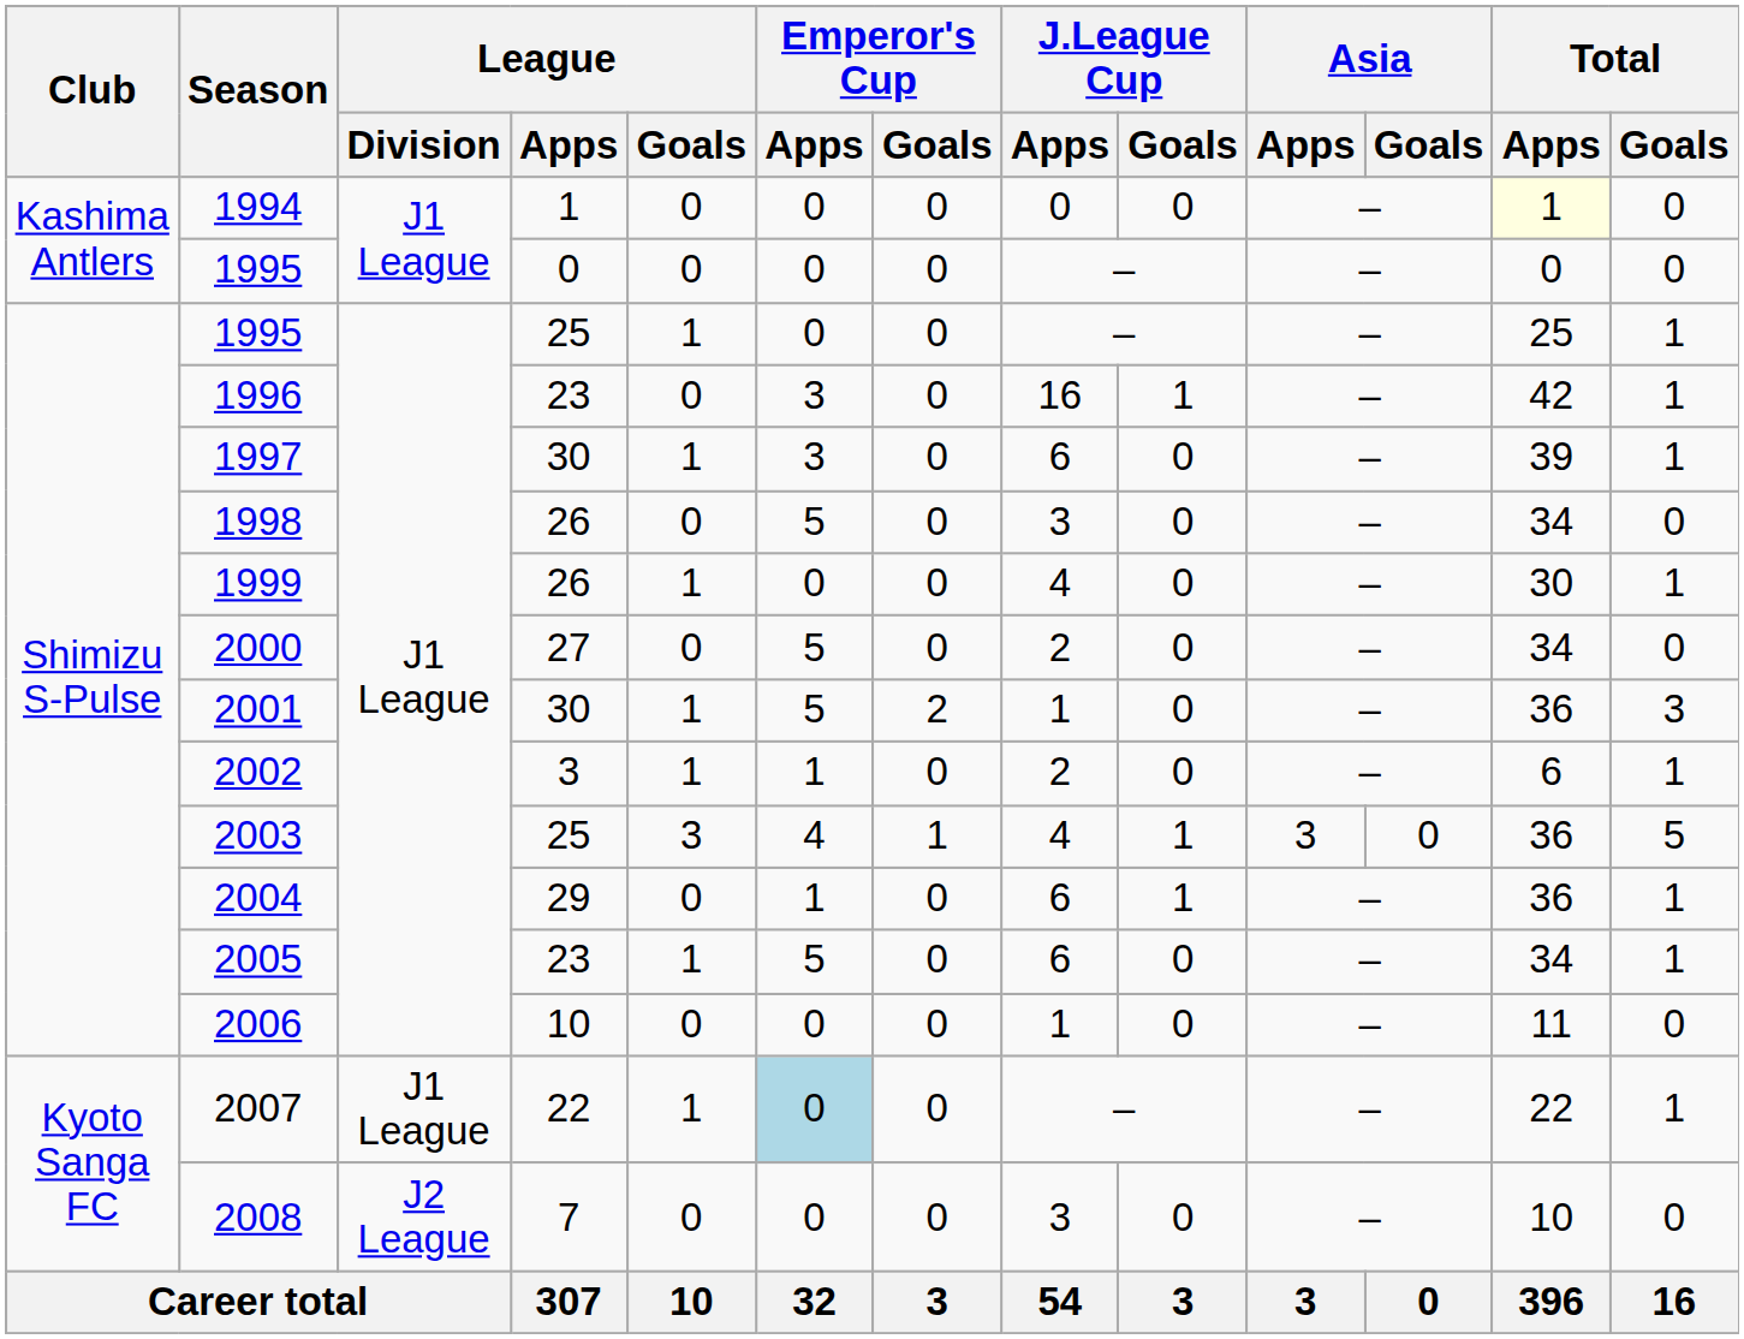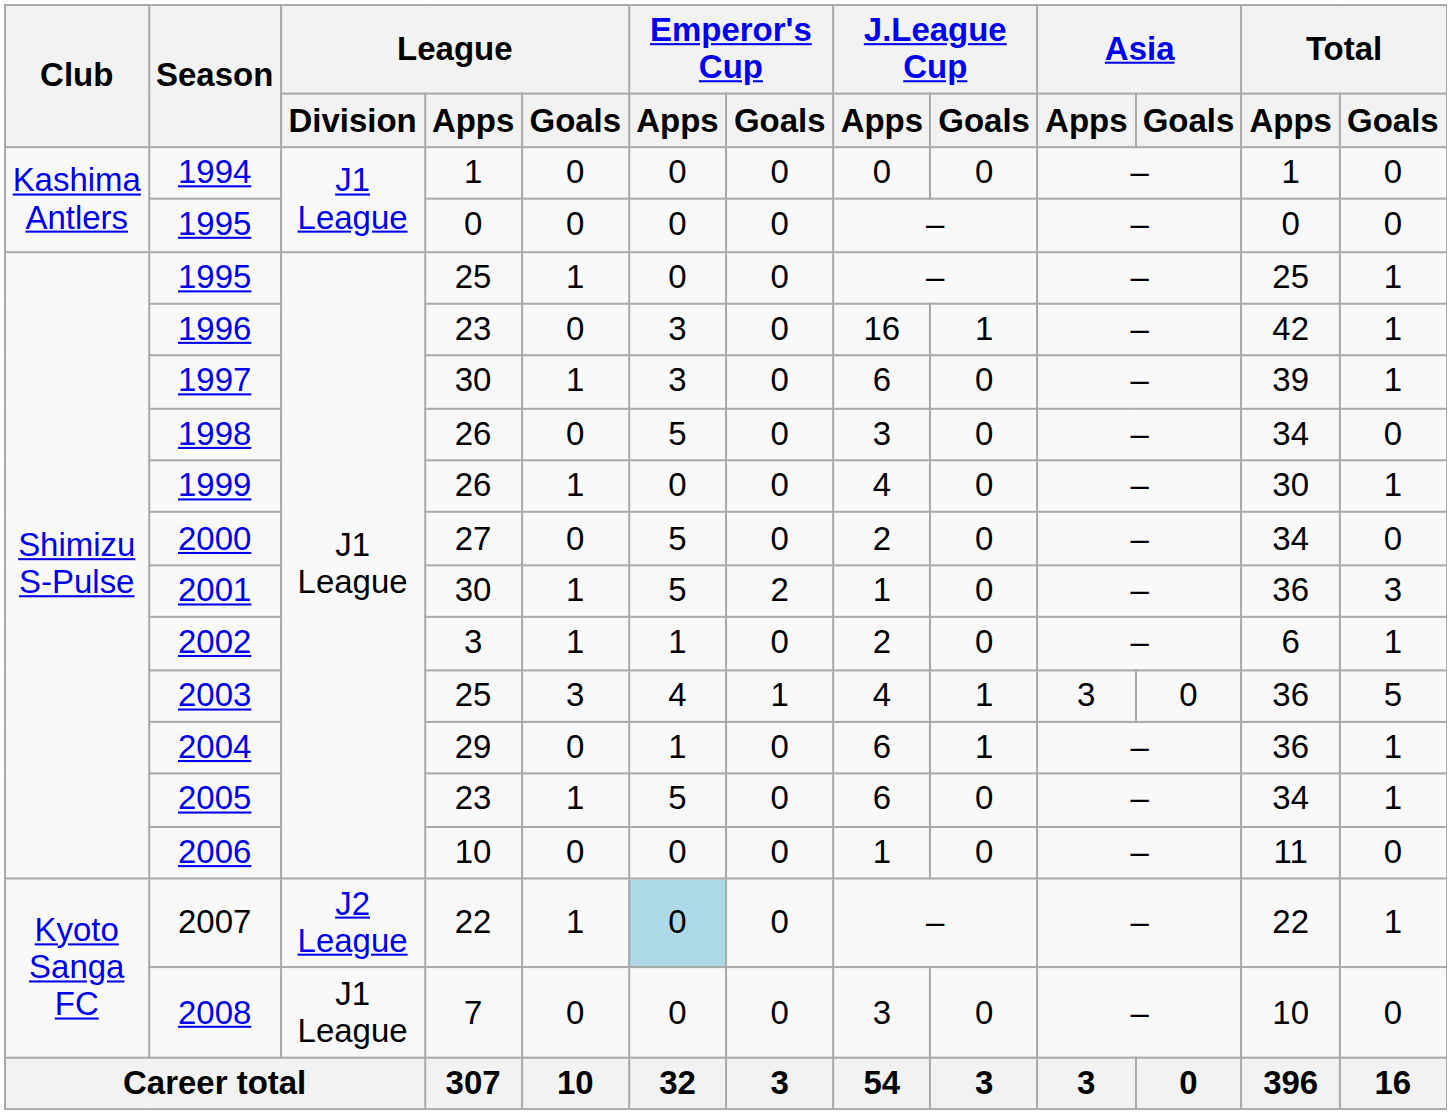 <table class="wikitable" style="text-align:center">
 <tr>
 <th rowspan="2">Club</th>
 <th rowspan="2">Season</th>
 <th colspan="3">League</th>
 <th colspan="2"><a href='#'>Emperor's Cup</a></th>
 <th colspan="2"><a href='#'>J.League Cup</a></th>
 <th colspan="2"><a href='#'>Asia</a></th>
 <th colspan="2">Total</th>
 </tr>
 <tr>
 <th>Division</th>
 <th>Apps</th>
 <th>Goals</th>
 <th>Apps</th>
 <th>Goals</th>
 <th>Apps</th>
 <th>Goals</th>
 <th>Apps</th>
 <th>Goals</th>
 <th>Apps</th>
 <th>Goals</th>
 </tr>
 <tr>
 <td rowspan="2"><a href='#'>Kashima Antlers</a></td>
 <td><a href='#'>1994</a></td>
 <td rowspan="2"><a href='#'>J1 League</a></td>
 <td>1</td>
 <td>0</td>
 <td>0</td>
 <td>0</td>
 <td>0</td>
 <td>0</td>
 <td colspan="2">–</td>
-<td style="background: lightyellow;">1</td>
+<td>1</td>
 <td>0</td>
 </tr>
 <tr>
 <td><a href='#'>1995</a></td>
 <td>0</td>
 <td>0</td>
 <td>0</td>
 <td>0</td>
 <td colspan="2">–</td>
 <td colspan="2">–</td>
 <td>0</td>
 <td>0</td>
 </tr>
 <tr>
 <td rowspan="12"><a href='#'>Shimizu S-Pulse</a></td>
 <td><a href='#'>1995</a></td>
 <td rowspan="12">J1 League</td>
 <td>25</td>
 <td>1</td>
 <td>0</td>
 <td>0</td>
 <td colspan="2">–</td>
 <td colspan="2">–</td>
 <td>25</td>
 <td>1</td>
 </tr>
 <tr>
 <td><a href='#'>1996</a></td>
 <td>23</td>
 <td>0</td>
 <td>3</td>
 <td>0</td>
 <td>16</td>
 <td>1</td>
 <td colspan="2">–</td>
 <td>42</td>
 <td>1</td>
 </tr>
 <tr>
 <td><a href='#'>1997</a></td>
 <td>30</td>
 <td>1</td>
 <td>3</td>
 <td>0</td>
 <td>6</td>
 <td>0</td>
 <td colspan="2">–</td>
 <td>39</td>
 <td>1</td>
 </tr>
 <tr>
 <td><a href='#'>1998</a></td>
 <td>26</td>
 <td>0</td>
 <td>5</td>
 <td>0</td>
 <td>3</td>
 <td>0</td>
 <td colspan="2">–</td>
 <td>34</td>
 <td>0</td>
 </tr>
 <tr>
 <td><a href='#'>1999</a></td>
 <td>26</td>
 <td>1</td>
 <td>0</td>
 <td>0</td>
 <td>4</td>
 <td>0</td>
 <td colspan="2">–</td>
 <td>30</td>
 <td>1</td>
 </tr>
 <tr>
 <td><a href='#'>2000</a></td>
 <td>27</td>
 <td>0</td>
 <td>5</td>
 <td>0</td>
 <td>2</td>
 <td>0</td>
 <td colspan="2">–</td>
 <td>34</td>
 <td>0</td>
 </tr>
 <tr>
 <td><a href='#'>2001</a></td>
 <td>30</td>
 <td>1</td>
 <td>5</td>
 <td>2</td>
 <td>1</td>
 <td>0</td>
 <td colspan="2">–</td>
 <td>36</td>
 <td>3</td>
 </tr>
 <tr>
 <td><a href='#'>2002</a></td>
 <td>3</td>
 <td>1</td>
 <td>1</td>
 <td>0</td>
 <td>2</td>
 <td>0</td>
 <td colspan="2">–</td>
 <td>6</td>
 <td>1</td>
 </tr>
 <tr>
 <td><a href='#'>2003</a></td>
 <td>25</td>
 <td>3</td>
 <td>4</td>
 <td>1</td>
 <td>4</td>
 <td>1</td>
 <td>3</td>
 <td>0</td>
 <td>36</td>
 <td>5</td>
 </tr>
 <tr>
 <td><a href='#'>2004</a></td>
 <td>29</td>
 <td>0</td>
 <td>1</td>
 <td>0</td>
 <td>6</td>
 <td>1</td>
 <td colspan="2">–</td>
 <td>36</td>
 <td>1</td>
 </tr>
 <tr>
 <td><a href='#'>2005</a></td>
 <td>23</td>
 <td>1</td>
 <td>5</td>
 <td>0</td>
 <td>6</td>
 <td>0</td>
 <td colspan="2">–</td>
 <td>34</td>
 <td>1</td>
 </tr>
 <tr>
 <td><a href='#'>2006</a></td>
 <td>10</td>
 <td>0</td>
 <td>0</td>
 <td>0</td>
 <td>1</td>
 <td>0</td>
 <td colspan="2">–</td>
 <td>11</td>
 <td>0</td>
 </tr>
 <tr>
 <td rowspan="2"><a href='#'>Kyoto Sanga FC</a></td>
 <td>2007</td>
-<td>J1 League</td>
+<td><a href='#'>J2 League</a></td>
 <td>22</td>
 <td>1</td>
 <td style="background: lightblue;">0</td>
 <td>0</td>
 <td colspan="2">–</td>
 <td colspan="2">–</td>
 <td>22</td>
 <td>1</td>
 </tr>
 <tr>
 <td><a href='#'>2008</a></td>
-<td><a href='#'>J2 League</a></td>
+<td>J1 League</td>
 <td>7</td>
 <td>0</td>
 <td>0</td>
 <td>0</td>
 <td>3</td>
 <td>0</td>
 <td colspan="2">–</td>
 <td>10</td>
 <td>0</td>
 </tr>
 <tr>
 <th colspan="3">Career total</th>
 <th>307</th>
 <th>10</th>
 <th>32</th>
 <th>3</th>
 <th>54</th>
 <th>3</th>
 <th>3</th>
 <th>0</th>
 <th>396</th>
 <th>16</th>
 </tr>
 </table>
